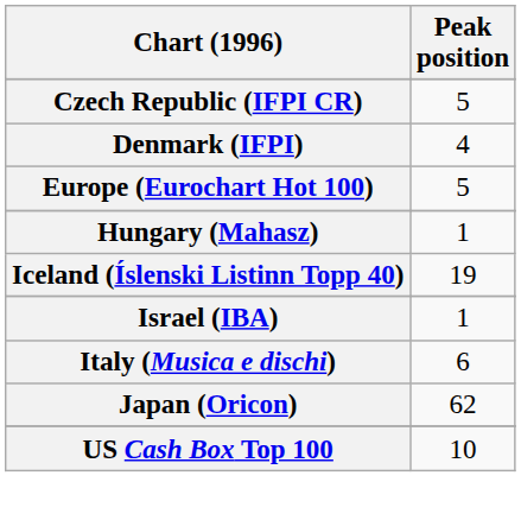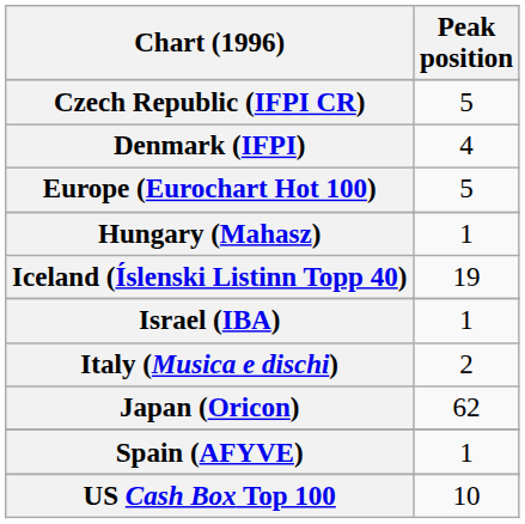 <table class="wikitable sortable plainrowheaders" style="text-align:center">
 <tr>
 <th scope="col">Chart (1996)</th>
 <th scope="col">Peak<br>position</th>
 </tr>
 <tr>
 </tr>
 <tr>
 </tr>
 <tr>
 </tr>
 <tr>
 </tr>
 <tr>
 </tr>
 <tr>
 </tr>
 <tr>
 <th scope="row">Czech Republic (<a href='#'>IFPI CR</a>)</th>
 <td>5</td>
 </tr>
 <tr>
 <th scope="row">Denmark (<a href='#'>IFPI</a>)</th>
 <td>4</td>
 </tr>
 <tr>
 <th scope="row">Europe (<a href='#'>Eurochart Hot 100</a>)</th>
 <td>5</td>
 </tr>
 <tr>
 </tr>
 <tr>
 </tr>
 <tr>
 </tr>
 <tr>
 <th scope="row">Hungary (<a href='#'>Mahasz</a>)</th>
 <td>1</td>
 </tr>
 <tr>
 <th scope="row">Iceland (<a href='#'>Íslenski Listinn Topp 40</a>)</th>
 <td>19</td>
 </tr>
 <tr>
 </tr>
 <tr>
 <th scope="row">Israel (<a href='#'>IBA</a>)</th>
 <td>1</td>
 </tr>
 <tr>
 <th scope="row">Italy (<em><a href='#'>Musica e dischi</a></em>)</th>
-<td>6</td>
+<td>2</td>
 </tr>
 <tr>
 <th scope="row">Japan (<a href='#'>Oricon</a>)</th>
 <td>62</td>
 </tr>
 <tr>
 </tr>
 <tr>
 </tr>
 <tr>
 </tr>
 <tr>
 </tr>
 <tr>
+</tr>
+<tr>
+<th scope="row">Spain (<a href='#'>AFYVE</a>)</th>
+<td>1</td>
 </tr>
 <tr>
 </tr>
 <tr>
 </tr>
 <tr>
 </tr>
 <tr>
 </tr>
 <tr>
 </tr>
 <tr>
 </tr>
 <tr>
 </tr>
 <tr>
 </tr>
 <tr>
 <th scope="row">US <a href='#'><em>Cash Box</em> Top 100</a></th>
 <td>10</td>
 </tr>
 </table>
